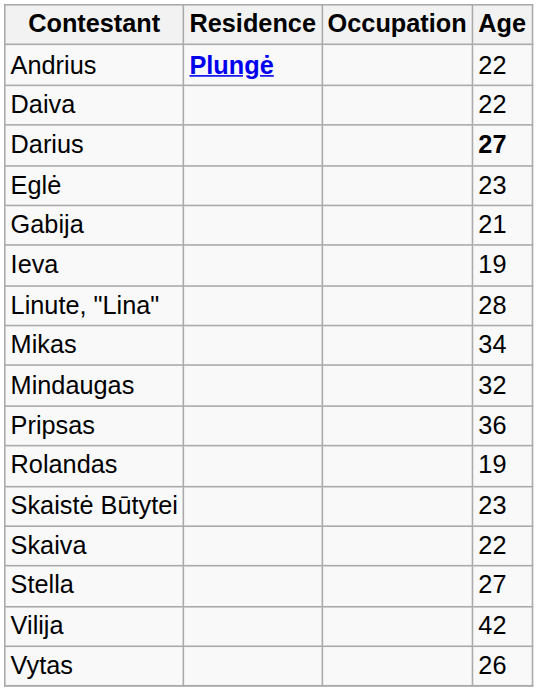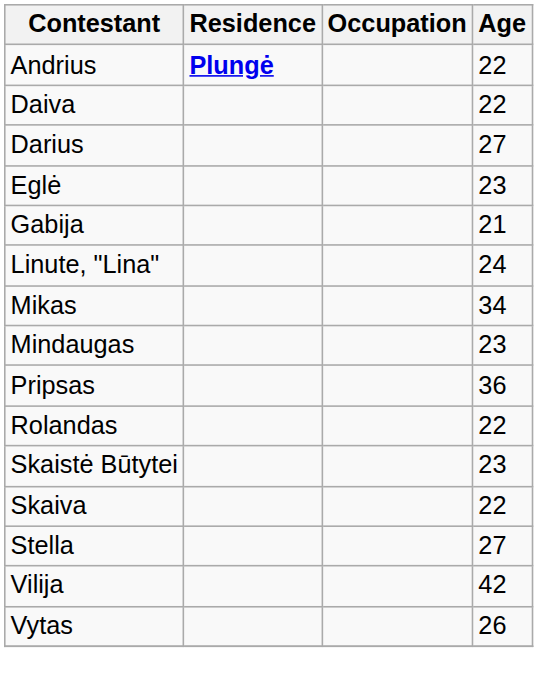 <table class=wikitable>
 <tr>
 <th>Contestant</th>
 <th>Residence</th>
 <th>Occupation</th>
 <th>Age</th>
 </tr>
 <tr>
 <td>Andrius</td>
 <td><strong><a href='#'>Plungė</a></strong></td>
 <td></td>
 <td>22</td>
 </tr>
 <tr>
 <td>Daiva</td>
 <td></td>
 <td></td>
 <td>22</td>
 </tr>
 <tr>
 <td>Darius</td>
 <td></td>
 <td></td>
-<td><strong>27</strong></td>
+<td>27</td>
 </tr>
 <tr>
 <td>Eglė</td>
 <td></td>
 <td></td>
 <td>23</td>
 </tr>
 <tr>
 <td>Gabija</td>
 <td></td>
 <td></td>
 <td>21</td>
 </tr>
 <tr>
-<td>Ieva</td>
-<td></td>
-<td></td>
-<td>19</td>
-</tr>
-<tr>
 <td>Linute, "Lina"</td>
 <td></td>
 <td></td>
-<td>28</td>
+<td>24</td>
 </tr>
 <tr>
 <td>Mikas</td>
 <td></td>
 <td></td>
 <td>34</td>
 </tr>
 <tr>
 <td>Mindaugas</td>
 <td></td>
 <td></td>
-<td>32</td>
+<td>23</td>
 </tr>
 <tr>
 <td>Pripsas</td>
 <td></td>
 <td></td>
 <td>36</td>
 </tr>
 <tr>
 <td>Rolandas</td>
 <td></td>
 <td></td>
-<td>19</td>
+<td>22</td>
 </tr>
 <tr>
 <td>Skaistė Būtytei</td>
 <td></td>
 <td></td>
 <td>23</td>
 </tr>
 <tr>
 <td>Skaiva</td>
 <td></td>
 <td></td>
 <td>22</td>
 </tr>
 <tr>
 <td>Stella</td>
 <td></td>
 <td></td>
 <td>27</td>
 </tr>
 <tr>
 <td>Vilija</td>
 <td></td>
 <td></td>
 <td>42</td>
 </tr>
 <tr>
 <td>Vytas</td>
 <td></td>
 <td></td>
 <td>26</td>
 </tr>
 <tr>
 </tr>
 </table>
